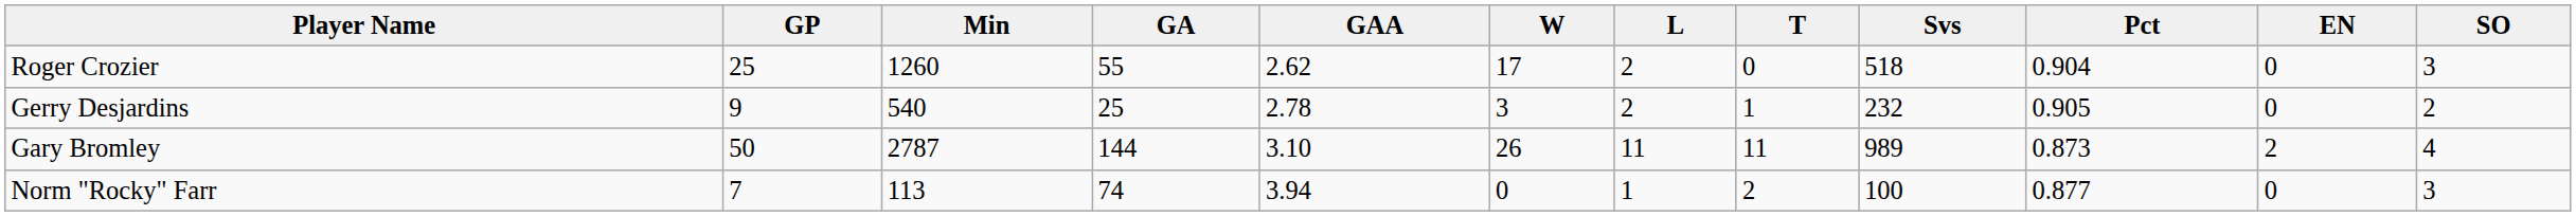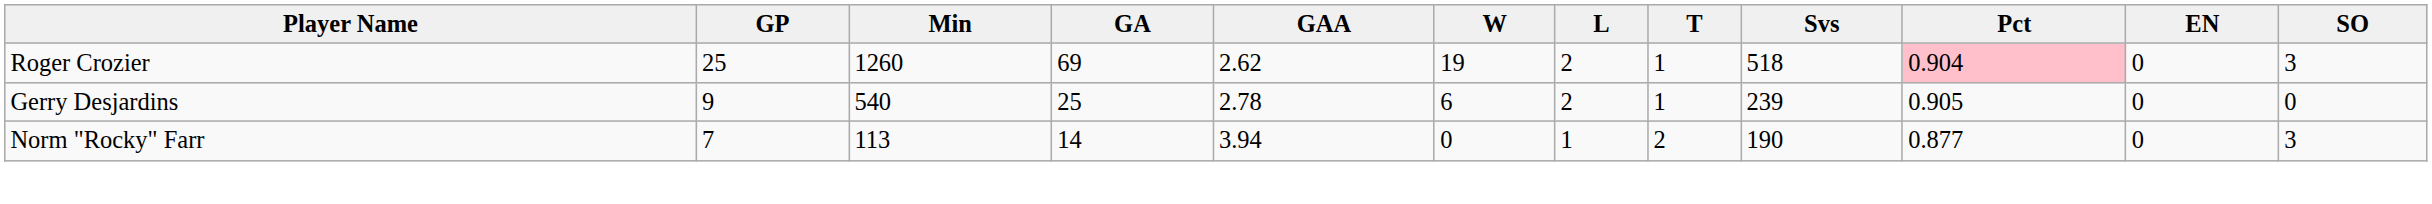 <table class="wikitable sortable sortable" style="width:100%;">
 <tr style="text-align:center; background:#f0f0f0;">
 <td><strong>Player Name</strong></td>
 <td><strong>GP</strong></td>
 <td><strong>Min</strong></td>
 <td><strong>GA</strong></td>
 <td><strong>GAA</strong></td>
 <td><strong>W</strong></td>
 <td><strong>L</strong></td>
 <td><strong>T</strong></td>
 <td><strong>Svs</strong></td>
 <td><strong>Pct</strong></td>
 <td><strong>EN</strong></td>
 <td><strong>SO</strong></td>
 </tr>
 <tr>
 <td>Roger Crozier</td>
 <td>25</td>
 <td>1260</td>
-<td>55</td>
+<td>69</td>
 <td>2.62</td>
-<td>17</td>
+<td>19</td>
 <td>2</td>
-<td>0</td>
+<td>1</td>
 <td>518</td>
-<td>0.904</td>
+<td style="background: pink;">0.904</td>
 <td>0</td>
 <td>3</td>
 </tr>
 <tr>
 <td>Gerry Desjardins</td>
 <td>9</td>
 <td>540</td>
 <td>25</td>
 <td>2.78</td>
-<td>3</td>
+<td>6</td>
 <td>2</td>
 <td>1</td>
-<td>232</td>
+<td>239</td>
 <td>0.905</td>
 <td>0</td>
-<td>2</td>
-</tr>
-<tr>
-<td>Gary Bromley</td>
-<td>50</td>
-<td>2787</td>
-<td>144</td>
-<td>3.10</td>
-<td>26</td>
-<td>11</td>
-<td>11</td>
-<td>989</td>
-<td>0.873</td>
-<td>2</td>
-<td>4</td>
+<td>0</td>
 </tr>
 <tr>
 <td>Norm "Rocky" Farr</td>
 <td>7</td>
 <td>113</td>
-<td>74</td>
+<td>14</td>
 <td>3.94</td>
 <td>0</td>
 <td>1</td>
 <td>2</td>
-<td>100</td>
+<td>190</td>
 <td>0.877</td>
 <td>0</td>
 <td>3</td>
 </tr>
 </table>
